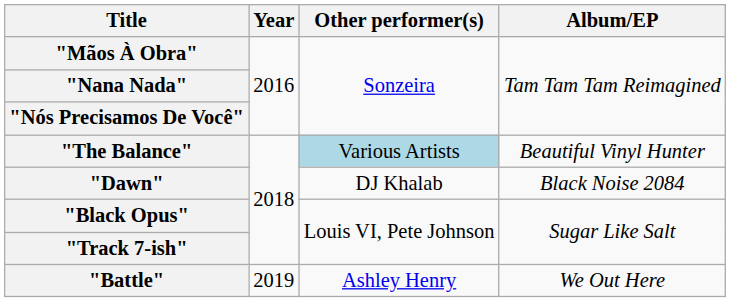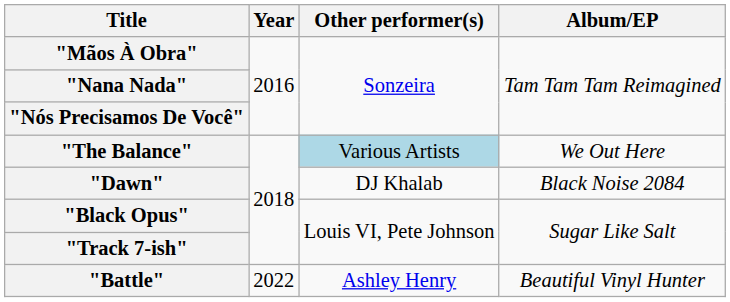 <table class="wikitable plainrowheaders" style="text-align:center;">
 <tr>
 <th>Title</th>
 <th>Year</th>
 <th>Other performer(s)</th>
 <th>Album/EP</th>
 </tr>
 <tr>
 <th scope="row">"Mãos À Obra"</th>
 <td rowspan="3">2016</td>
 <td rowspan="3"><a href='#'>Sonzeira</a></td>
 <td rowspan="3"><em>Tam Tam Tam Reimagined</em></td>
 </tr>
 <tr>
 <th scope="row">"Nana Nada"</th>
 </tr>
 <tr>
 <th scope="row">"Nós Precisamos De Você"</th>
 </tr>
 <tr>
 <th scope="row">"The Balance"</th>
 <td rowspan="4">2018</td>
 <td style="background: lightblue;">Various Artists</td>
-<td><em>Beautiful Vinyl Hunter</em></td>
+<td><em>We Out Here</em> </td>
 </tr>
 <tr>
 <th scope="row">"Dawn"</th>
 <td>DJ Khalab</td>
 <td><em>Black Noise 2084</em></td>
 </tr>
 <tr>
 <th scope="row">"Black Opus"</th>
 <td rowspan="2">Louis VI, Pete Johnson</td>
 <td rowspan="2"><em>Sugar Like Salt</em></td>
 </tr>
 <tr>
 <th scope="row">"Track 7-ish"</th>
 </tr>
 <tr>
 <th scope="row">"Battle" </th>
-<td>2019</td>
+<td>2022</td>
 <td><a href='#'>Ashley Henry</a></td>
-<td><em>We Out Here</em> </td>
+<td><em>Beautiful Vinyl Hunter</em></td>
 </tr>
 </table>
